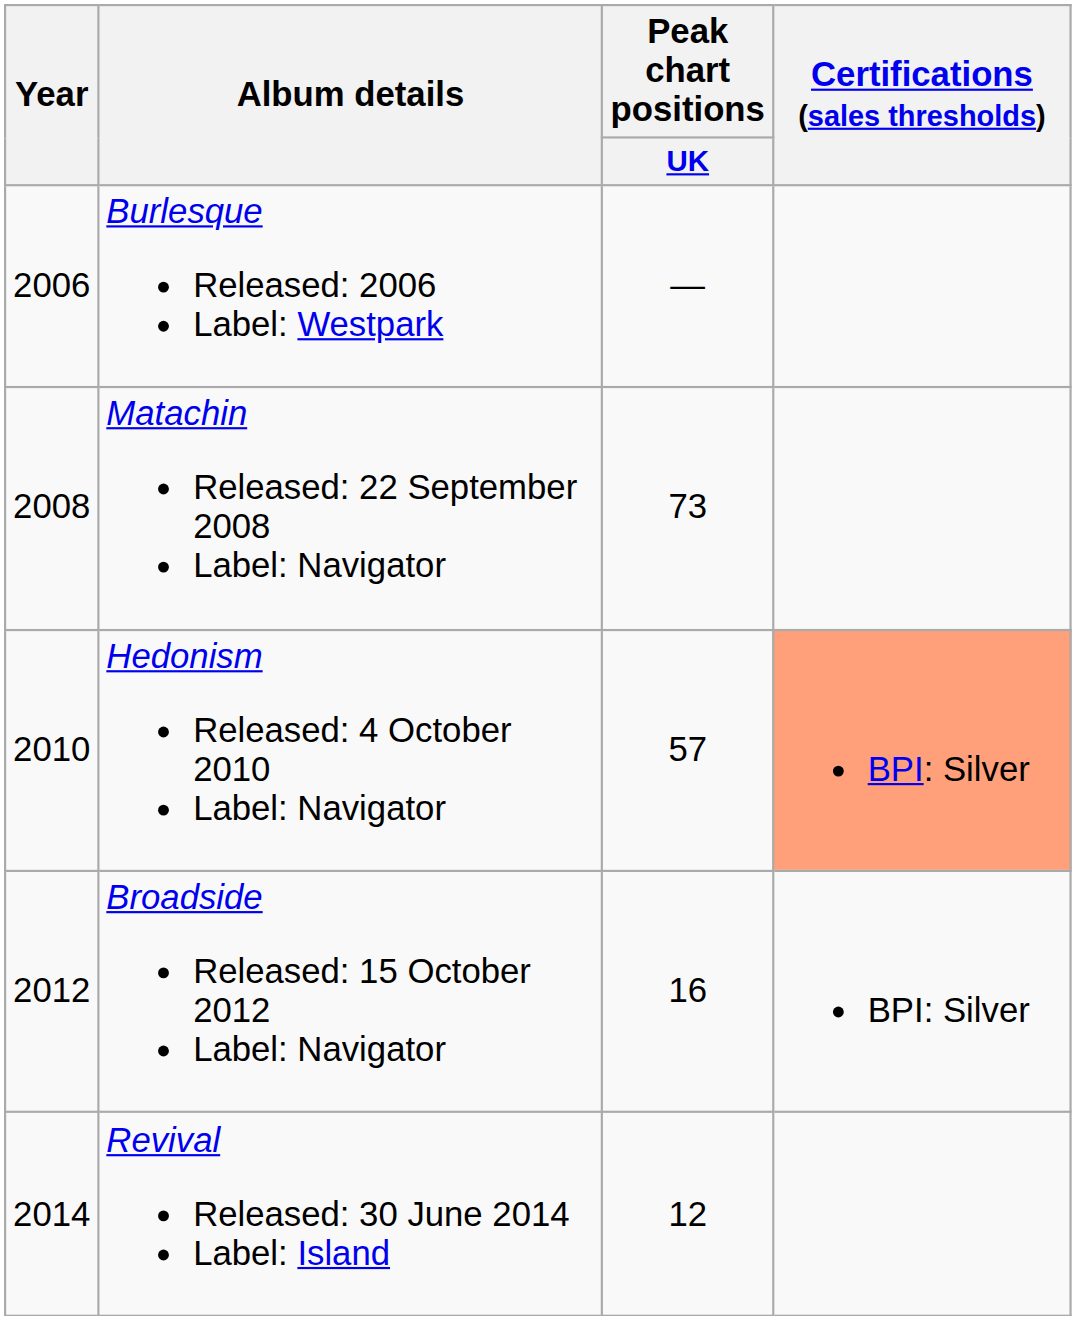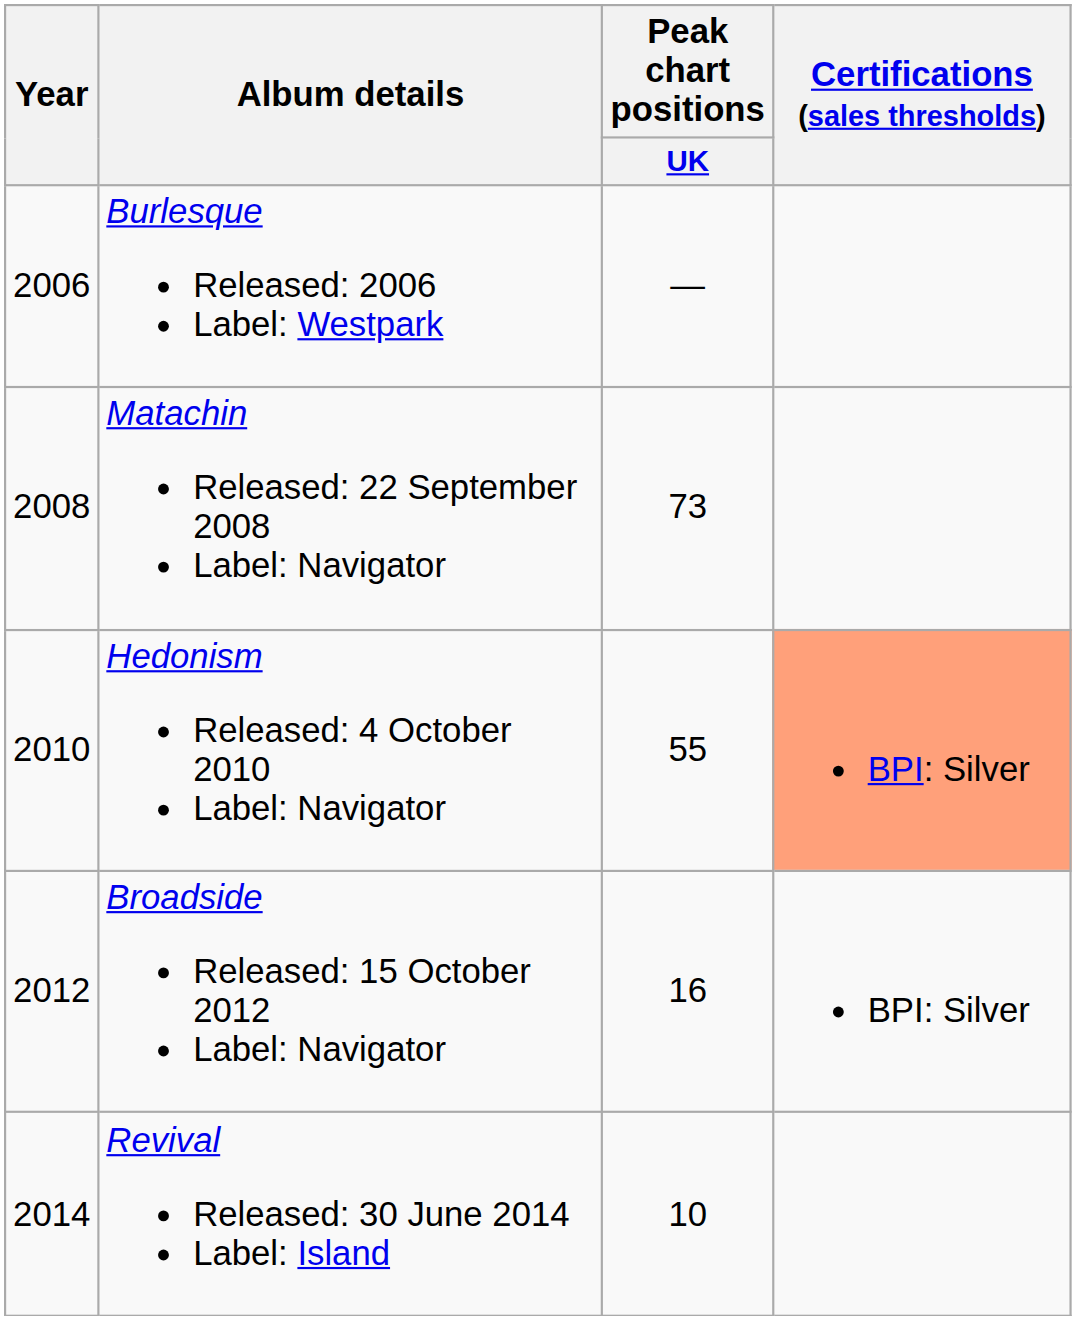 <table class="wikitable" style="text-align:left;">
 <tr>
 <th rowspan="2">Year</th>
 <th rowspan="2" style="width:225px;">Album details</th>
 <th colspan="1">Peak chart positions</th>
 <th width="130" rowspan="2"><a href='#'>Certifications</a><br><small>(<a href='#'>sales thresholds</a>)</small></th>
 </tr>
 <tr>
 <th style="width:4em;font-size:85%"><a href='#'>UK</a><br></th>
 </tr>
 <tr>
 <td>2006</td>
 <td><em><a href='#'>Burlesque</a></em><br><ul><li>Released: 2006</li><li>Label: <a href='#'>Westpark</a></li></ul></td>
 <td style="text-align:center;">—</td>
 <td></td>
 </tr>
 <tr>
 <td>2008</td>
 <td><em><a href='#'>Matachin</a></em><br><ul><li>Released: 22 September 2008</li><li>Label: Navigator</li></ul></td>
 <td style="text-align:center;">73</td>
 <td></td>
 </tr>
 <tr>
 <td>2010</td>
 <td><em><a href='#'>Hedonism</a></em><br><ul><li>Released: 4 October 2010</li><li>Label: Navigator</li></ul></td>
-<td style="text-align:center;">57</td>
+<td style="text-align:center;">55</td>
 <td style="background: lightsalmon;"><br><ul><li><a href='#'>BPI</a>: Silver</li></ul></td>
 </tr>
 <tr>
 <td>2012</td>
 <td><em><a href='#'>Broadside</a></em><br><ul><li>Released: 15 October 2012</li><li>Label: Navigator</li></ul></td>
 <td style="text-align:center;">16</td>
 <td><br><ul><li>BPI: Silver</li></ul></td>
 </tr>
 <tr>
 <td>2014</td>
 <td><em><a href='#'>Revival</a></em><br><ul><li>Released: 30 June 2014</li><li>Label: <a href='#'>Island</a></li></ul></td>
-<td style="text-align:center;">12</td>
+<td style="text-align:center;">10</td>
 <td></td>
 </tr>
 </table>
